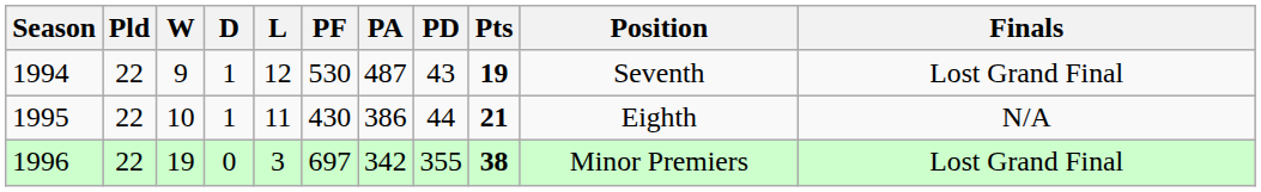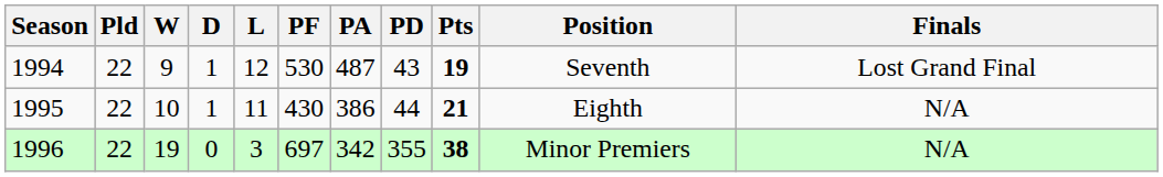 <table class="wikitable" style="text-align:center;">
 <tr>
 <th width=30>Season</th>
 <th width=20 abbr="Played">Pld</th>
 <th width=20 abbr="Won">W</th>
 <th width=20 abbr="Drawn">D</th>
 <th width=20 abbr="Lost">L</th>
 <th width=20 abbr="Points for">PF</th>
 <th width=20 abbr="Points against">PA</th>
 <th width=20 abbr="Points difference">PD</th>
 <th width=20 abbr="Points">Pts</th>
 <th width=150>Position</th>
 <th width=250>Finals</th>
 </tr>
 <tr>
 <td style="text-align:left;">1994</td>
 <td>22</td>
 <td>9</td>
 <td>1</td>
 <td>12</td>
 <td>530</td>
 <td>487</td>
 <td>43</td>
 <td><strong>19</strong></td>
 <td>Seventh</td>
 <td>Lost Grand Final</td>
 </tr>
 <tr>
 <td style="text-align:left;">1995</td>
 <td>22</td>
 <td>10</td>
 <td>1</td>
 <td>11</td>
 <td>430</td>
 <td>386</td>
 <td>44</td>
 <td><strong>21</strong></td>
 <td>Eighth</td>
 <td>N/A</td>
 </tr>
 <tr style="background: #ccffcc;">
 <td style="text-align:left;">1996</td>
 <td>22</td>
 <td>19</td>
 <td>0</td>
 <td>3</td>
 <td>697</td>
 <td>342</td>
 <td>355</td>
 <td><strong>38</strong></td>
 <td>Minor Premiers</td>
-<td>Lost Grand Final</td>
+<td>N/A</td>
 </tr>
 </table>
